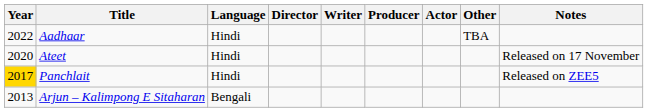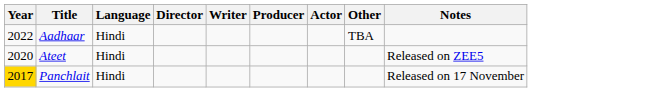 <table class="wikitable">
 <tr>
 <th>Year</th>
 <th>Title</th>
 <th>Language</th>
 <th>Director</th>
 <th>Writer</th>
 <th>Producer</th>
 <th>Actor</th>
 <th>Other</th>
 <th>Notes</th>
 </tr>
 <tr>
 <td>2022</td>
 <td><a href='#'><em>Aadhaar</em></a></td>
 <td>Hindi</td>
 <td></td>
 <td></td>
 <td></td>
 <td></td>
 <td>TBA</td>
 </tr>
 <tr>
 <td>2020</td>
 <td><em><a href='#'>Ateet</a></em></td>
 <td>Hindi</td>
 <td></td>
 <td></td>
 <td></td>
 <td></td>
 <td></td>
-<td>Released on 17 November</td>
+<td>Released on <a href='#'>ZEE5</a></td>
 </tr>
 <tr>
 <td style="background: gold;">2017</td>
 <td><em><a href='#'>Panchlait</a></em></td>
 <td>Hindi</td>
 <td></td>
 <td></td>
 <td></td>
 <td></td>
 <td></td>
-<td>Released on <a href='#'>ZEE5</a></td>
-</tr>
-<tr>
-<td>2013</td>
-<td><em><a href='#'>Arjun – Kalimpong E Sitaharan</a></em></td>
-<td>Bengali</td>
-<td></td>
-<td></td>
-<td></td>
-<td></td>
-<td></td>
-<td></td>
+<td>Released on 17 November</td>
 </tr>
 </table>
